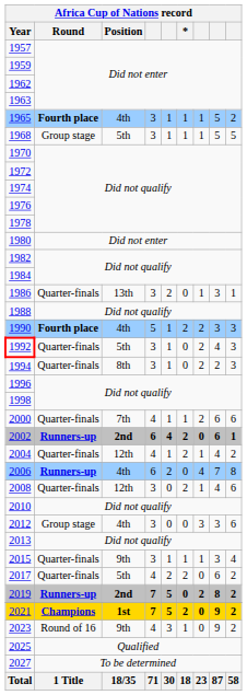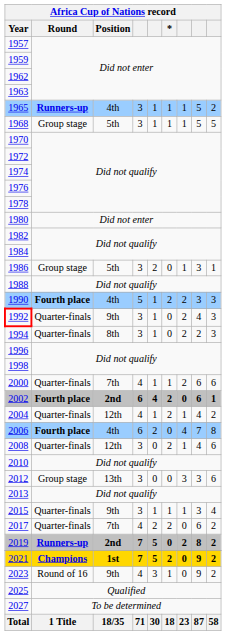 <table class="wikitable" style="text-align: center;">
 <tr>
 <th colspan=9><a href='#'>Africa Cup of Nations</a> record</th>
 </tr>
 <tr>
 <th>Year</th>
 <th>Round</th>
 <th>Position</th>
 <th></th>
 <th></th>
 <th>*</th>
 <th></th>
 <th></th>
 <th></th>
 </tr>
 <tr>
 <td> <a href='#'>1957</a></td>
 <td colspan=8 rowspan=4><em>Did not enter</em></td>
 </tr>
 <tr>
 <td> <a href='#'>1959</a></td>
 </tr>
 <tr>
 <td> <a href='#'>1962</a></td>
 </tr>
 <tr>
 <td> <a href='#'>1963</a></td>
 </tr>
 <tr style="background:#9acdff;">
 <td> <a href='#'>1965</a></td>
-<td><strong>Fourth place</strong></td>
+<td><strong><a href='#'>Runners-up</a></strong></td>
 <td>4th</td>
 <td>3</td>
 <td>1</td>
 <td>1</td>
 <td>1</td>
 <td>5</td>
 <td>2</td>
 </tr>
 <tr>
 <td> <a href='#'>1968</a></td>
 <td>Group stage</td>
 <td>5th</td>
 <td>3</td>
 <td>1</td>
 <td>1</td>
 <td>1</td>
 <td>5</td>
 <td>5</td>
 </tr>
 <tr>
 <td> <a href='#'>1970</a></td>
 <td colspan=8 rowspan=5><em>Did not qualify</em></td>
 </tr>
 <tr>
 <td> <a href='#'>1972</a></td>
 </tr>
 <tr>
 <td> <a href='#'>1974</a></td>
 </tr>
 <tr>
 <td> <a href='#'>1976</a></td>
 </tr>
 <tr>
 <td> <a href='#'>1978</a></td>
 </tr>
 <tr>
 <td> <a href='#'>1980</a></td>
 <td colspan=8><em>Did not enter</em></td>
 </tr>
 <tr>
 <td> <a href='#'>1982</a></td>
 <td colspan=8 rowspan=2><em>Did not qualify</em></td>
 </tr>
 <tr>
 <td> <a href='#'>1984</a></td>
 </tr>
 <tr>
 <td> <a href='#'>1986</a></td>
-<td>Quarter-finals</td>
-<td>13th</td>
+<td>Group stage</td>
+<td>5th</td>
 <td>3</td>
 <td>2</td>
 <td>0</td>
 <td>1</td>
 <td>3</td>
 <td>1</td>
 </tr>
 <tr>
 <td> <a href='#'>1988</a></td>
 <td colspan=8><em>Did not qualify</em></td>
 </tr>
 <tr style="background:#9acdff;">
 <td> <a href='#'>1990</a></td>
 <td><strong>Fourth place</strong></td>
 <td>4th</td>
 <td>5</td>
 <td>1</td>
 <td>2</td>
 <td>2</td>
 <td>3</td>
 <td>3</td>
 </tr>
 <tr>
 <td style="border: 3px solid red "> <a href='#'>1992</a></td>
 <td>Quarter-finals</td>
-<td>5th</td>
+<td>9th</td>
 <td>3</td>
 <td>1</td>
 <td>0</td>
 <td>2</td>
 <td>4</td>
 <td>3</td>
 </tr>
 <tr>
 <td> <a href='#'>1994</a></td>
 <td>Quarter-finals</td>
 <td>8th</td>
 <td>3</td>
 <td>1</td>
 <td>0</td>
 <td>2</td>
 <td>2</td>
 <td>3</td>
 </tr>
 <tr>
 <td> <a href='#'>1996</a></td>
 <td colspan=8 rowspan=2><em>Did not qualify</em></td>
 </tr>
 <tr>
 <td> <a href='#'>1998</a></td>
 </tr>
 <tr>
 <td>  <a href='#'>2000</a></td>
 <td>Quarter-finals</td>
 <td>7th</td>
 <td>4</td>
 <td>1</td>
 <td>1</td>
 <td>2</td>
 <td>6</td>
 <td>6</td>
 </tr>
 <tr bgcolor="silver">
 <td> <a href='#'>2002</a></td>
-<td><strong><a href='#'>Runners-up</a></strong></td>
+<td><strong>Fourth place</strong></td>
 <td><strong>2nd</strong></td>
 <td><strong>6</strong></td>
 <td><strong>4</strong></td>
 <td><strong>2</strong></td>
 <td><strong>0</strong></td>
 <td><strong>6</strong></td>
 <td><strong>1</strong></td>
 </tr>
 <tr>
 <td> <a href='#'>2004</a></td>
 <td>Quarter-finals</td>
 <td>12th</td>
 <td>4</td>
 <td>1</td>
 <td>2</td>
 <td>1</td>
 <td>4</td>
 <td>2</td>
 </tr>
 <tr style="background:#9acdff;">
 <td> <a href='#'>2006</a></td>
-<td><strong><a href='#'>Runners-up</a></strong></td>
+<td><strong>Fourth place</strong></td>
 <td>4th</td>
 <td>6</td>
 <td>2</td>
 <td>0</td>
 <td>4</td>
 <td>7</td>
 <td>8</td>
 </tr>
 <tr>
 <td> <a href='#'>2008</a></td>
 <td>Quarter-finals</td>
 <td>12th</td>
 <td>3</td>
 <td>0</td>
 <td>2</td>
 <td>1</td>
 <td>4</td>
 <td>6</td>
 </tr>
 <tr>
 <td> <a href='#'>2010</a></td>
 <td colspan=8><em>Did not qualify</em></td>
 </tr>
 <tr>
 <td>  <a href='#'>2012</a></td>
 <td>Group stage</td>
-<td>4th</td>
+<td>13th</td>
 <td>3</td>
 <td>0</td>
 <td>0</td>
 <td>3</td>
 <td>3</td>
 <td>6</td>
 </tr>
 <tr>
 <td> <a href='#'>2013</a></td>
 <td colspan=8><em>Did not qualify</em></td>
 </tr>
 <tr>
 <td> <a href='#'>2015</a></td>
 <td>Quarter-finals</td>
 <td>9th</td>
 <td>3</td>
 <td>1</td>
 <td>1</td>
 <td>1</td>
 <td>3</td>
 <td>4</td>
 </tr>
 <tr>
 <td> <a href='#'>2017</a></td>
 <td>Quarter-finals</td>
-<td>5th</td>
+<td>7th</td>
 <td>4</td>
 <td>2</td>
 <td>2</td>
 <td>0</td>
 <td>6</td>
 <td>2</td>
 </tr>
 <tr bgcolor="silver">
 <td> <a href='#'>2019</a></td>
 <td><strong><a href='#'>Runners-up</a></strong></td>
 <td><strong>2nd</strong></td>
 <td><strong>7</strong></td>
 <td><strong>5</strong></td>
 <td><strong>0</strong></td>
 <td><strong>2</strong></td>
 <td><strong>8</strong></td>
 <td><strong>2</strong></td>
 </tr>
 <tr>
 </tr>
 <tr bgcolor="gold">
 <td> <a href='#'>2021</a></td>
 <td><strong><a href='#'>Champions</a></strong></td>
 <td><strong>1st</strong></td>
 <td><strong>7</strong></td>
 <td><strong>5</strong></td>
 <td><strong>2</strong></td>
 <td><strong>0</strong></td>
 <td><strong>9</strong></td>
 <td><strong>2</strong></td>
 </tr>
 <tr>
 <td> <a href='#'>2023</a></td>
 <td>Round of 16</td>
 <td>9th</td>
 <td>4</td>
 <td>3</td>
 <td>1</td>
 <td>0</td>
 <td>9</td>
 <td>2</td>
 </tr>
 <tr>
 <td> <a href='#'>2025</a></td>
 <td colspan=8><em>Qualified</em></td>
 </tr>
 <tr>
 <td>   <a href='#'>2027</a></td>
 <td colspan=8><em>To be determined</em></td>
 </tr>
 <tr>
 <th>Total</th>
 <th>1 Title</th>
 <th>18/35</th>
 <th>71</th>
 <th>30</th>
 <th>18</th>
 <th>23</th>
 <th>87</th>
 <th>58</th>
 </tr>
 </table>
